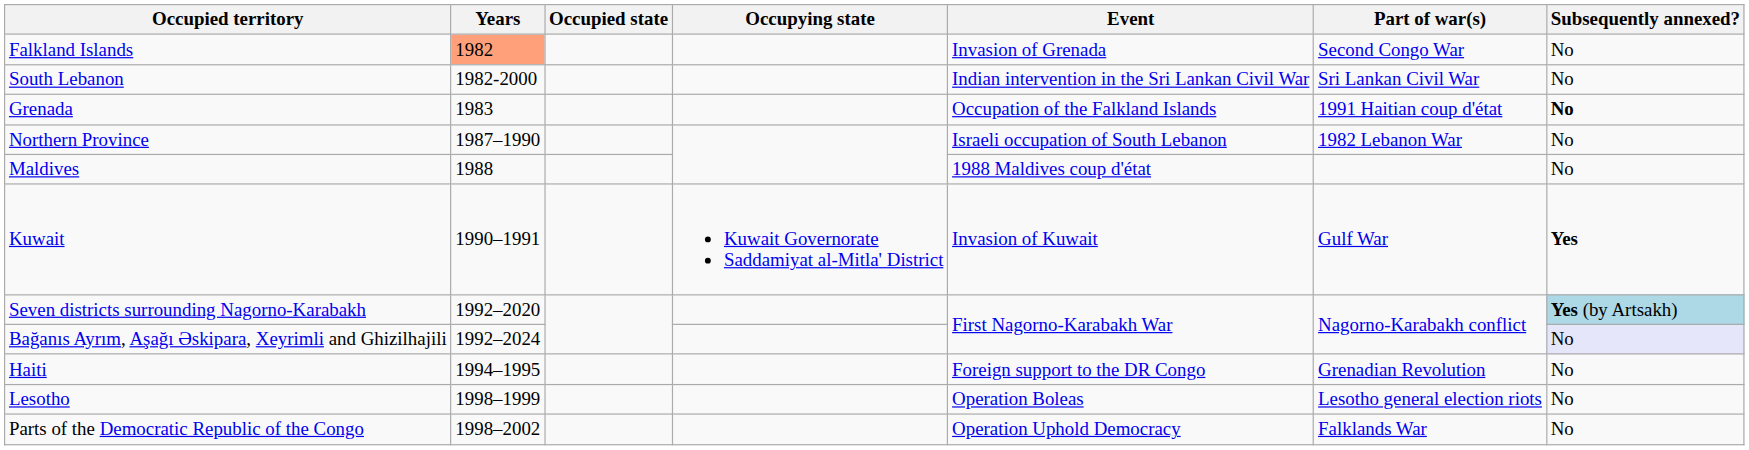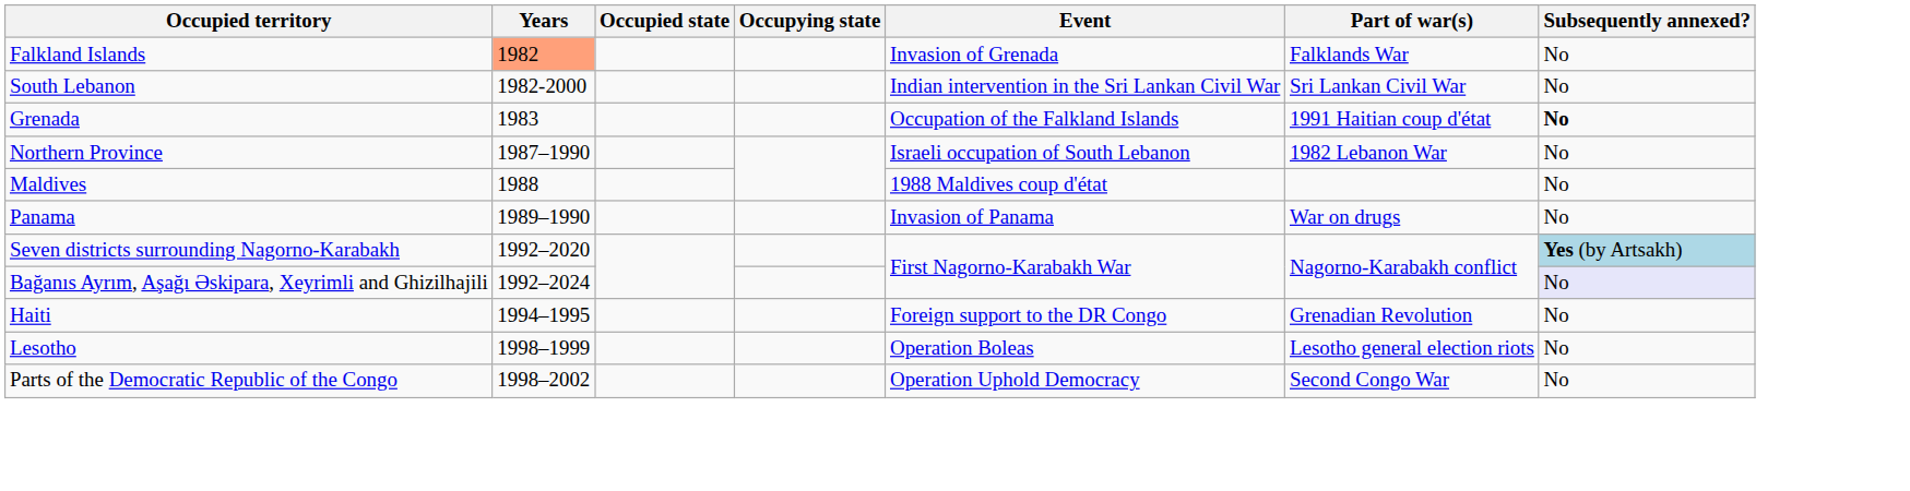 <table class="wikitable sortable">
 <tr>
 <th>Occupied territory</th>
 <th>Years</th>
 <th>Occupied state</th>
 <th>Occupying state</th>
 <th>Event</th>
 <th>Part of war(s)</th>
 <th>Subsequently annexed?</th>
 </tr>
 <tr>
 <td><a href='#'>Falkland Islands</a></td>
 <td style="background: lightsalmon;">1982</td>
 <td></td>
 <td></td>
 <td><a href='#'>Invasion of Grenada</a></td>
-<td><a href='#'>Second Congo War</a></td>
+<td><a href='#'>Falklands War</a></td>
 <td>No</td>
 </tr>
 <tr>
 <td><a href='#'>South Lebanon</a></td>
 <td>1982-2000</td>
 <td></td>
 <td></td>
 <td><a href='#'>Indian intervention in the Sri Lankan Civil War</a></td>
 <td><a href='#'>Sri Lankan Civil War</a></td>
 <td>No</td>
 </tr>
 <tr>
 <td><a href='#'>Grenada</a></td>
 <td>1983</td>
 <td></td>
 <td></td>
 <td><a href='#'>Occupation of the Falkland Islands</a></td>
 <td><a href='#'>1991 Haitian coup d'état</a></td>
 <td><strong>No</strong></td>
 </tr>
 <tr>
 <td><a href='#'>Northern Province</a></td>
 <td>1987–1990</td>
 <td></td>
 <td rowspan=2></td>
 <td><a href='#'>Israeli occupation of South Lebanon</a></td>
 <td><a href='#'>1982 Lebanon War</a></td>
 <td>No</td>
 </tr>
 <tr>
 <td><a href='#'>Maldives</a></td>
 <td>1988</td>
 <td></td>
 <td><a href='#'>1988 Maldives coup d'état</a></td>
 <td></td>
 <td>No</td>
 </tr>
 <tr>
-<td><a href='#'>Kuwait</a></td>
-<td>1990–1991</td>
+<td><a href='#'>Panama</a></td>
+<td nowrap>1989–1990</td>
 <td></td>
-<td><br><ul><li><a href='#'>Kuwait Governorate</a></li><li><a href='#'>Saddamiyat al-Mitla' District</a></li></ul></td>
-<td><a href='#'>Invasion of Kuwait</a></td>
-<td><a href='#'>Gulf War</a></td>
-<td><strong>Yes</strong></td>
+<td></td>
+<td><a href='#'>Invasion of Panama</a></td>
+<td><a href='#'>War on drugs</a></td>
+<td>No</td>
 </tr>
 <tr>
 <td><a href='#'>Seven districts surrounding Nagorno-Karabakh</a></td>
 <td>1992–2020</td>
 <td rowspan="2"></td>
 <td></td>
 <td rowspan="2"><a href='#'>First Nagorno-Karabakh War</a></td>
 <td rowspan="2"><a href='#'>Nagorno-Karabakh conflict</a></td>
 <td style="background: lightblue;"><strong>Yes</strong> (by Artsakh)</td>
 </tr>
 <tr>
 <td><a href='#'>Bağanıs Ayrım</a>, <a href='#'>Aşağı Əskipara</a>, <a href='#'>Xeyrimli</a> and Ghizilhajili</td>
 <td>1992–2024</td>
 <td></td>
 <td style="background: lavender;">No</td>
 </tr>
 <tr>
 <td><a href='#'>Haiti</a></td>
 <td>1994–1995</td>
 <td></td>
 <td></td>
 <td><a href='#'>Foreign support to the DR Congo</a></td>
 <td><a href='#'>Grenadian Revolution</a></td>
 <td>No</td>
 </tr>
 <tr>
 <td><a href='#'>Lesotho</a></td>
 <td>1998–1999</td>
 <td></td>
 <td></td>
 <td><a href='#'>Operation Boleas</a></td>
 <td><a href='#'>Lesotho general election riots</a></td>
 <td>No</td>
 </tr>
 <tr>
 <td>Parts of the <a href='#'>Democratic Republic of the Congo</a></td>
 <td nowrap>1998–2002</td>
 <td></td>
 <td></td>
 <td><a href='#'>Operation Uphold Democracy</a></td>
-<td><a href='#'>Falklands War</a></td>
+<td><a href='#'>Second Congo War</a></td>
 <td>No</td>
 </tr>
 </table>
